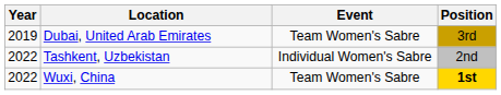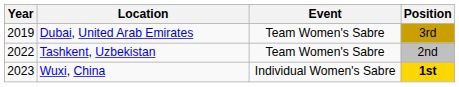 <table class="wikitable" style="text-align:center;">
 <tr>
 <th>Year</th>
 <th style="width:17em">Location</th>
 <th style="width:12em">Event</th>
 <th>Position</th>
 </tr>
 <tr>
 <td>2019</td>
 <td rowspan="1" align="left"> <a href='#'>Dubai</a>, <a href='#'>United Arab Emirates</a></td>
 <td>Team Women's Sabre</td>
 <td bgcolor="caramel">3rd</td>
 </tr>
 <tr>
 <td>2022</td>
 <td rowspan="1" align="left"> <a href='#'>Tashkent</a>, <a href='#'>Uzbekistan</a></td>
-<td>Individual Women's Sabre</td>
+<td>Team Women's Sabre</td>
 <td bgcolor="silver">2nd</td>
 </tr>
 <tr>
-<td>2022</td>
+<td>2023</td>
 <td rowspan="1" align="left"> <a href='#'>Wuxi</a>, <a href='#'>China</a></td>
-<td>Team Women's Sabre</td>
+<td>Individual Women's Sabre</td>
 <td bgcolor="gold"><strong>1st</strong></td>
 </tr>
 </table>
